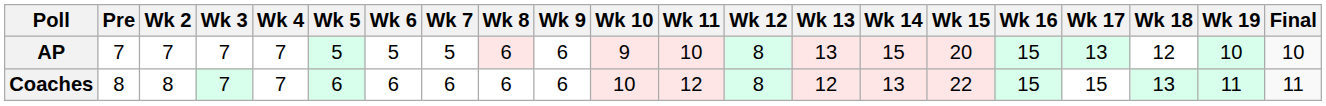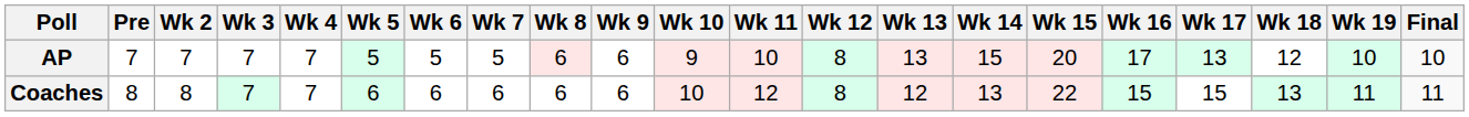 <table class="wikitable" style="white-space:nowrap;">
 <tr>
 <th>Poll</th>
 <th>Pre</th>
 <th>Wk 2</th>
 <th>Wk 3</th>
 <th>Wk 4</th>
 <th>Wk 5</th>
 <th>Wk 6</th>
 <th>Wk 7</th>
 <th>Wk 8</th>
 <th>Wk 9</th>
 <th>Wk 10</th>
 <th>Wk 11</th>
 <th>Wk 12</th>
 <th>Wk 13</th>
 <th>Wk 14</th>
 <th>Wk 15</th>
 <th>Wk 16</th>
 <th>Wk 17</th>
 <th>Wk 18</th>
 <th>Wk 19</th>
 <th>Final</th>
 </tr>
 <tr style="text-align:center;">
 <th>AP</th>
 <td style="background:#FFF;">7</td>
 <td style="background:#FFF;">7</td>
 <td style="background:#FFF;">7</td>
 <td style="background:#FFF">7</td>
 <td style="background:#D8FFEB;">5</td>
 <td style="background:#FFF;">5</td>
 <td style="background:#FFF;">5</td>
 <td style="background:#FFE6E6;">6</td>
 <td style="background:#FFF;">6</td>
 <td style="background:#FFE6E6;">9</td>
 <td style="background:#FFE6E6;">10</td>
 <td style="background:#D8FFEB;">8</td>
 <td style="background:#FFE6E6;">13</td>
 <td style="background:#FFE6E6;">15</td>
 <td style="background:#FFE6E6;">20</td>
-<td style="background:#D8FFEB;">15</td>
+<td style="background:#D8FFEB;">17</td>
 <td style="background:#D8FFEB;">13</td>
 <td style="background:#FFF;">12</td>
 <td style="background:#D8FFEB;">10</td>
 <td>10</td>
 </tr>
 <tr style="text-align:center;">
 <th>Coaches</th>
 <td style="background:#FFF;">8</td>
 <td style="background:#FFF;">8</td>
 <td style="background:#D8FFEB;">7</td>
 <td style="background:#FFF;">7</td>
 <td style="background:#D8FFEB;">6</td>
 <td style="background:#FFF;">6</td>
 <td style="background:#FFF;">6</td>
 <td style="background:#FFF;">6</td>
 <td style="background:#FFF;">6</td>
 <td style="background:#FFE6E6;">10</td>
 <td style="background:#FFE6E6;">12</td>
 <td style="background:#D8FFEB;">8</td>
 <td style="background:#FFE6E6;">12</td>
 <td style="background:#FFE6E6;">13</td>
 <td style="background:#FFE6E6;">22</td>
 <td style="background:#D8FFEB;">15</td>
 <td style="background:#FFF;">15</td>
 <td style="background:#D8FFEB;">13</td>
 <td style="background:#D8FFEB;">11</td>
 <td>11</td>
 </tr>
 </table>
